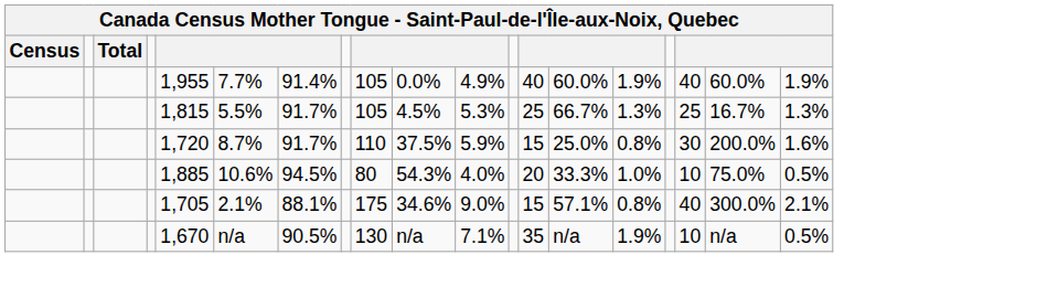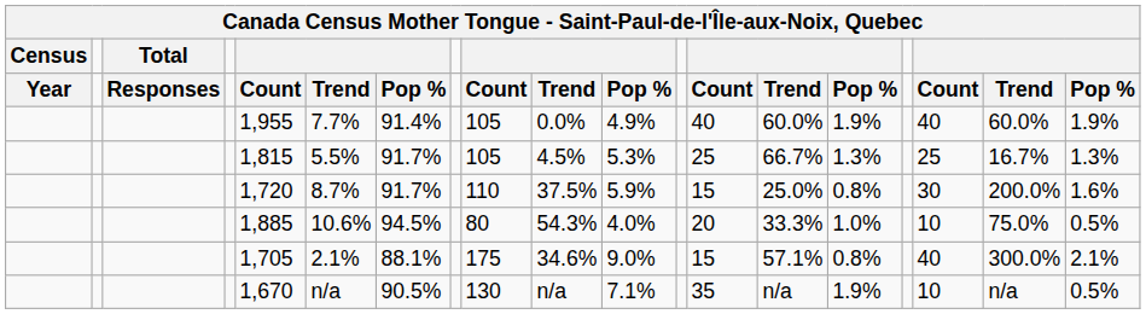 <table class="wikitable">
 <tr>
 <th colspan="19">Canada Census Mother Tongue - Saint-Paul-de-l'Île-aux-Noix, Quebec</th>
 </tr>
 <tr>
 <th>Census</th>
 <td></td>
 <th>Total</th>
 <td colspan="1"></td>
 <th colspan="3"></th>
 <td colspan="1"></td>
 <th colspan="3"></th>
 <td colspan="1"></td>
 <th colspan="3"></th>
 <td colspan="1"></td>
 <th colspan="3"></th>
+</tr>
+<tr>
+<th>Year</th>
+<td></td>
+<th>Responses</th>
+<td></td>
+<th>Count</th>
+<th>Trend</th>
+<th>Pop %</th>
+<td></td>
+<th>Count</th>
+<th>Trend</th>
+<th>Pop %</th>
+<td></td>
+<th>Count</th>
+<th>Trend</th>
+<th>Pop %</th>
+<td></td>
+<th>Count</th>
+<th>Trend</th>
+<th>Pop %</th>
 </tr>
 <tr>
 <td></td>
 <td></td>
 <td></td>
 <td></td>
 <td>1,955</td>
 <td> 7.7%</td>
 <td>91.4%</td>
 <td></td>
 <td>105</td>
 <td> 0.0%</td>
 <td>4.9%</td>
 <td></td>
 <td>40</td>
 <td> 60.0%</td>
 <td>1.9%</td>
 <td></td>
 <td>40</td>
 <td> 60.0%</td>
 <td>1.9%</td>
 </tr>
 <tr>
 <td></td>
 <td></td>
 <td></td>
 <td></td>
 <td>1,815</td>
 <td> 5.5%</td>
 <td>91.7%</td>
 <td></td>
 <td>105</td>
 <td> 4.5%</td>
 <td>5.3%</td>
 <td></td>
 <td>25</td>
 <td> 66.7%</td>
 <td>1.3%</td>
 <td></td>
 <td>25</td>
 <td> 16.7%</td>
 <td>1.3%</td>
 </tr>
 <tr>
 <td></td>
 <td></td>
 <td></td>
 <td></td>
 <td>1,720</td>
 <td> 8.7%</td>
 <td>91.7%</td>
 <td></td>
 <td>110</td>
 <td> 37.5%</td>
 <td>5.9%</td>
 <td></td>
 <td>15</td>
 <td> 25.0%</td>
 <td>0.8%</td>
 <td></td>
 <td>30</td>
 <td> 200.0%</td>
 <td>1.6%</td>
 </tr>
 <tr>
 <td></td>
 <td></td>
 <td></td>
 <td></td>
 <td>1,885</td>
 <td> 10.6%</td>
 <td>94.5%</td>
 <td></td>
 <td>80</td>
 <td> 54.3%</td>
 <td>4.0%</td>
 <td></td>
 <td>20</td>
 <td> 33.3%</td>
 <td>1.0%</td>
 <td></td>
 <td>10</td>
 <td> 75.0%</td>
 <td>0.5%</td>
 </tr>
 <tr>
 <td></td>
 <td></td>
 <td></td>
 <td></td>
 <td>1,705</td>
 <td> 2.1%</td>
 <td>88.1%</td>
 <td></td>
 <td>175</td>
 <td> 34.6%</td>
 <td>9.0%</td>
 <td></td>
 <td>15</td>
 <td> 57.1%</td>
 <td>0.8%</td>
 <td></td>
 <td>40</td>
 <td> 300.0%</td>
 <td>2.1%</td>
 </tr>
 <tr>
 <td></td>
 <td></td>
 <td></td>
 <td></td>
 <td>1,670</td>
 <td>n/a</td>
 <td>90.5%</td>
 <td></td>
 <td>130</td>
 <td>n/a</td>
 <td>7.1%</td>
 <td></td>
 <td>35</td>
 <td>n/a</td>
 <td>1.9%</td>
 <td></td>
 <td>10</td>
 <td>n/a</td>
 <td>0.5%</td>
 </tr>
 </table>
